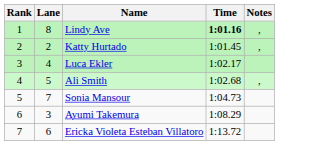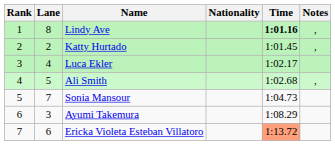 <table class="wikitable sortable" style="text-align:center">
 <tr>
 <th>Rank</th>
 <th>Lane</th>
 <th>Name</th>
+<th>Nationality</th>
 <th>Time</th>
 <th>Notes</th>
 </tr>
 <tr bgcolor=bbf3bb>
 <td>1</td>
 <td>8</td>
 <td align="left"><a href='#'>Lindy Ave</a></td>
+<td align="left"></td>
 <td><strong>1:01.16</strong></td>
 <td>, </td>
 </tr>
 <tr bgcolor=bbf3bb>
 <td>2</td>
 <td>2</td>
 <td align="left"><a href='#'>Katty Hurtado</a></td>
+<td align="left"></td>
 <td>1:01.45</td>
 <td>, </td>
 </tr>
 <tr bgcolor=bbf3bb>
 <td>3</td>
 <td>4</td>
 <td align="left"><a href='#'>Luca Ekler</a></td>
+<td align="left"></td>
 <td>1:02.17</td>
 <td></td>
 </tr>
 <tr bgcolor=ccf9cc>
 <td>4</td>
 <td>5</td>
 <td align="left"><a href='#'>Ali Smith</a></td>
+<td align="left"></td>
 <td>1:02.68</td>
 <td>, </td>
 </tr>
 <tr>
 <td>5</td>
 <td>7</td>
 <td align="left"><a href='#'>Sonia Mansour</a></td>
+<td align="left"></td>
 <td>1:04.73</td>
 <td></td>
 </tr>
 <tr>
 <td>6</td>
 <td>3</td>
 <td align="left"><a href='#'>Ayumi Takemura</a></td>
+<td align="left"></td>
 <td>1:08.29</td>
 <td></td>
 </tr>
 <tr>
 <td>7</td>
 <td>6</td>
 <td align="left"><a href='#'>Ericka Violeta Esteban Villatoro</a></td>
-<td>1:13.72</td>
+<td align="left"></td>
+<td style="background: lightsalmon;">1:13.72</td>
 <td></td>
 </tr>
 </table>
